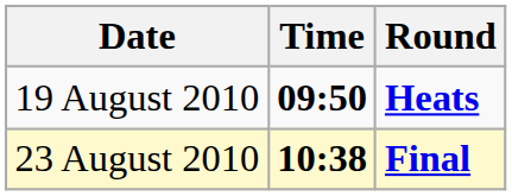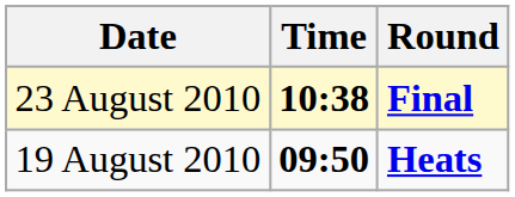 <table class="wikitable">
 <tr>
 <th>Date</th>
 <th>Time</th>
 <th>Round</th>
 </tr>
+<tr style=background:lemonchiffon>
+<td>23 August 2010</td>
+<td><strong>10:38</strong></td>
+<td><strong><a href='#'>Final</a></strong></td>
+</tr>
 <tr>
 <td>19 August 2010</td>
 <td><strong>09:50</strong></td>
 <td><strong><a href='#'>Heats</a></strong></td>
 </tr>
-<tr style=background:lemonchiffon>
-<td>23 August 2010</td>
-<td><strong>10:38</strong></td>
-<td><strong><a href='#'>Final</a></strong></td>
-</tr>
 </table>
